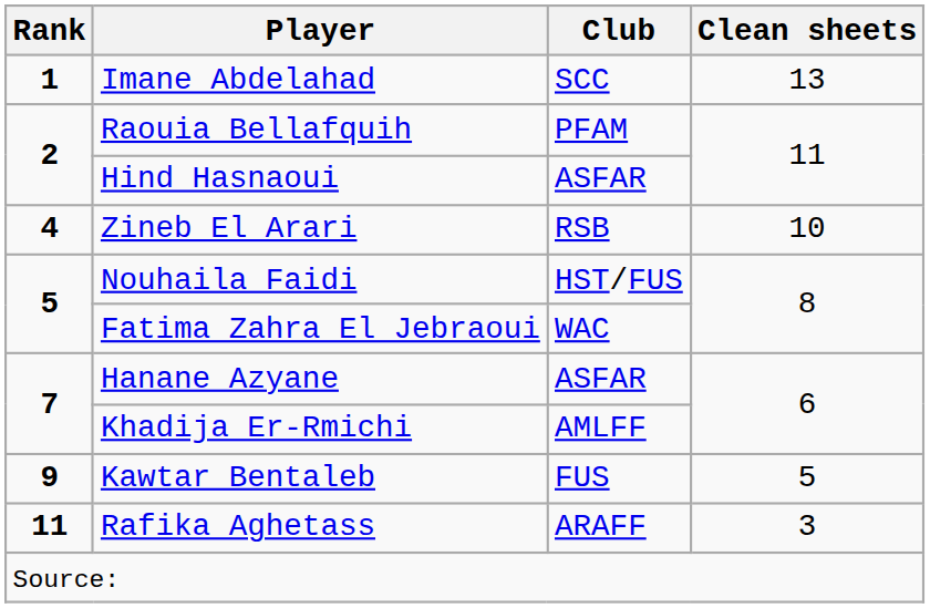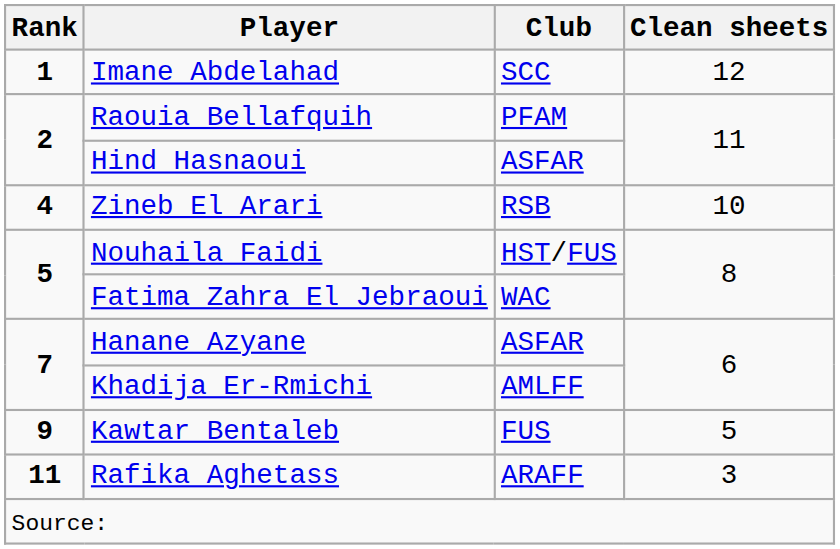 <table class="wikitable" style="text-align:center">
 <tr>
 <th>Rank</th>
 <th>Player</th>
 <th>Club</th>
 <th>Clean sheets</th>
 </tr>
 <tr>
 <td rowspan="1"><strong>1</strong></td>
 <td align="left"> <a href='#'>Imane Abdelahad</a></td>
 <td align="left"><a href='#'>SCC</a></td>
-<td rowspan="1">13</td>
+<td rowspan="1">12</td>
 </tr>
 <tr>
 <td rowspan="2"><strong>2</strong></td>
 <td align="left"> <a href='#'>Raouia Bellafquih</a></td>
 <td align="left"><a href='#'>PFAM</a></td>
 <td rowspan="2">11</td>
 </tr>
 <tr>
 <td align="left"> <a href='#'>Hind Hasnaoui</a></td>
 <td align="left"><a href='#'>ASFAR</a></td>
 </tr>
 <tr>
 <td rowspan="1"><strong>4</strong></td>
 <td align="left"> <a href='#'>Zineb El Arari</a></td>
 <td align="left"><a href='#'>RSB</a></td>
 <td rowspan="1">10</td>
 </tr>
 <tr>
 <td rowspan="2"><strong>5</strong></td>
 <td align="left"> <a href='#'>Nouhaila Faidi</a></td>
 <td align="left"><a href='#'>HST</a>/<a href='#'>FUS</a></td>
 <td rowspan="2">8</td>
 </tr>
 <tr>
 <td align="left"> <a href='#'>Fatima Zahra El Jebraoui</a></td>
 <td align="left"><a href='#'>WAC</a></td>
 </tr>
 <tr>
 <td rowspan="2"><strong>7</strong></td>
 <td align="left"> <a href='#'>Hanane Azyane</a></td>
 <td align="left"><a href='#'>ASFAR</a></td>
 <td rowspan="2">6</td>
 </tr>
 <tr>
 <td align="left"> <a href='#'>Khadija Er-Rmichi</a></td>
 <td align="left"><a href='#'>AMLFF</a></td>
 </tr>
 <tr>
 <td rowspan="1"><strong>9</strong></td>
 <td align="left"> <a href='#'>Kawtar Bentaleb</a></td>
 <td align="left"><a href='#'>FUS</a></td>
 <td rowspan="1">5</td>
 </tr>
 <tr>
 <td rowspan="1"><strong>11</strong></td>
 <td align="left"> <a href='#'>Rafika Aghetass</a></td>
 <td align="left"><a href='#'>ARAFF</a></td>
 <td rowspan="1">3</td>
 </tr>
 <tr>
 <td colspan="2" style="border: none; background: none; text-align: left;"><small>Source: </small></td>
 </tr>
 </table>
